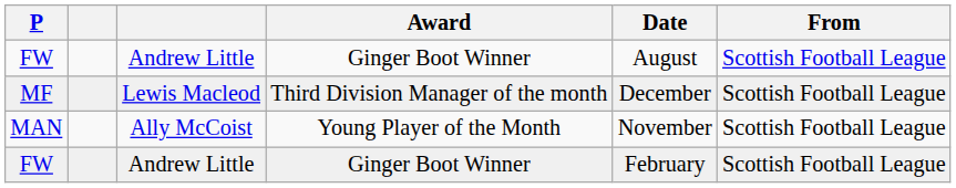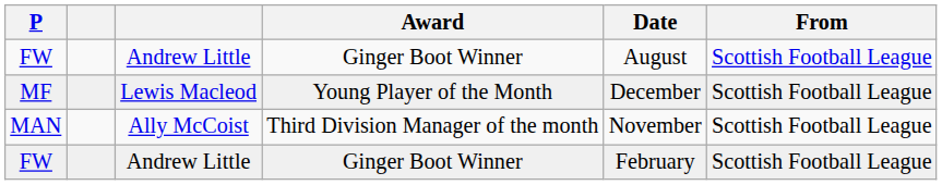 <table class="wikitable sortable" style="text-align: center;">
 <tr>
 <th width=28><a href='#'>P</a><br></th>
 <th width=28><br></th>
 <th><br></th>
 <th>Award</th>
 <th>Date</th>
 <th>From</th>
 </tr>
 <tr>
 <td><a href='#'>FW</a></td>
 <td></td>
 <td><a href='#'>Andrew Little</a></td>
 <td>Ginger Boot Winner</td>
 <td>August</td>
 <td><a href='#'>Scottish Football League</a></td>
 </tr>
 <tr bgcolor = "#F0F0F0">
 <td><a href='#'>MF</a></td>
 <td></td>
 <td><a href='#'>Lewis Macleod</a></td>
-<td>Third Division Manager of the month</td>
+<td>Young Player of the Month</td>
 <td>December</td>
 <td>Scottish Football League</td>
 </tr>
 <tr>
 <td><a href='#'>MAN</a></td>
 <td></td>
 <td><a href='#'>Ally McCoist</a></td>
-<td>Young Player of the Month</td>
+<td>Third Division Manager of the month</td>
 <td>November</td>
 <td>Scottish Football League</td>
 </tr>
 <tr bgcolor = "#F0F0F0">
 <td><a href='#'>FW</a></td>
 <td></td>
 <td>Andrew Little</td>
 <td>Ginger Boot Winner</td>
 <td>February</td>
 <td>Scottish Football League</td>
 </tr>
 </table>
